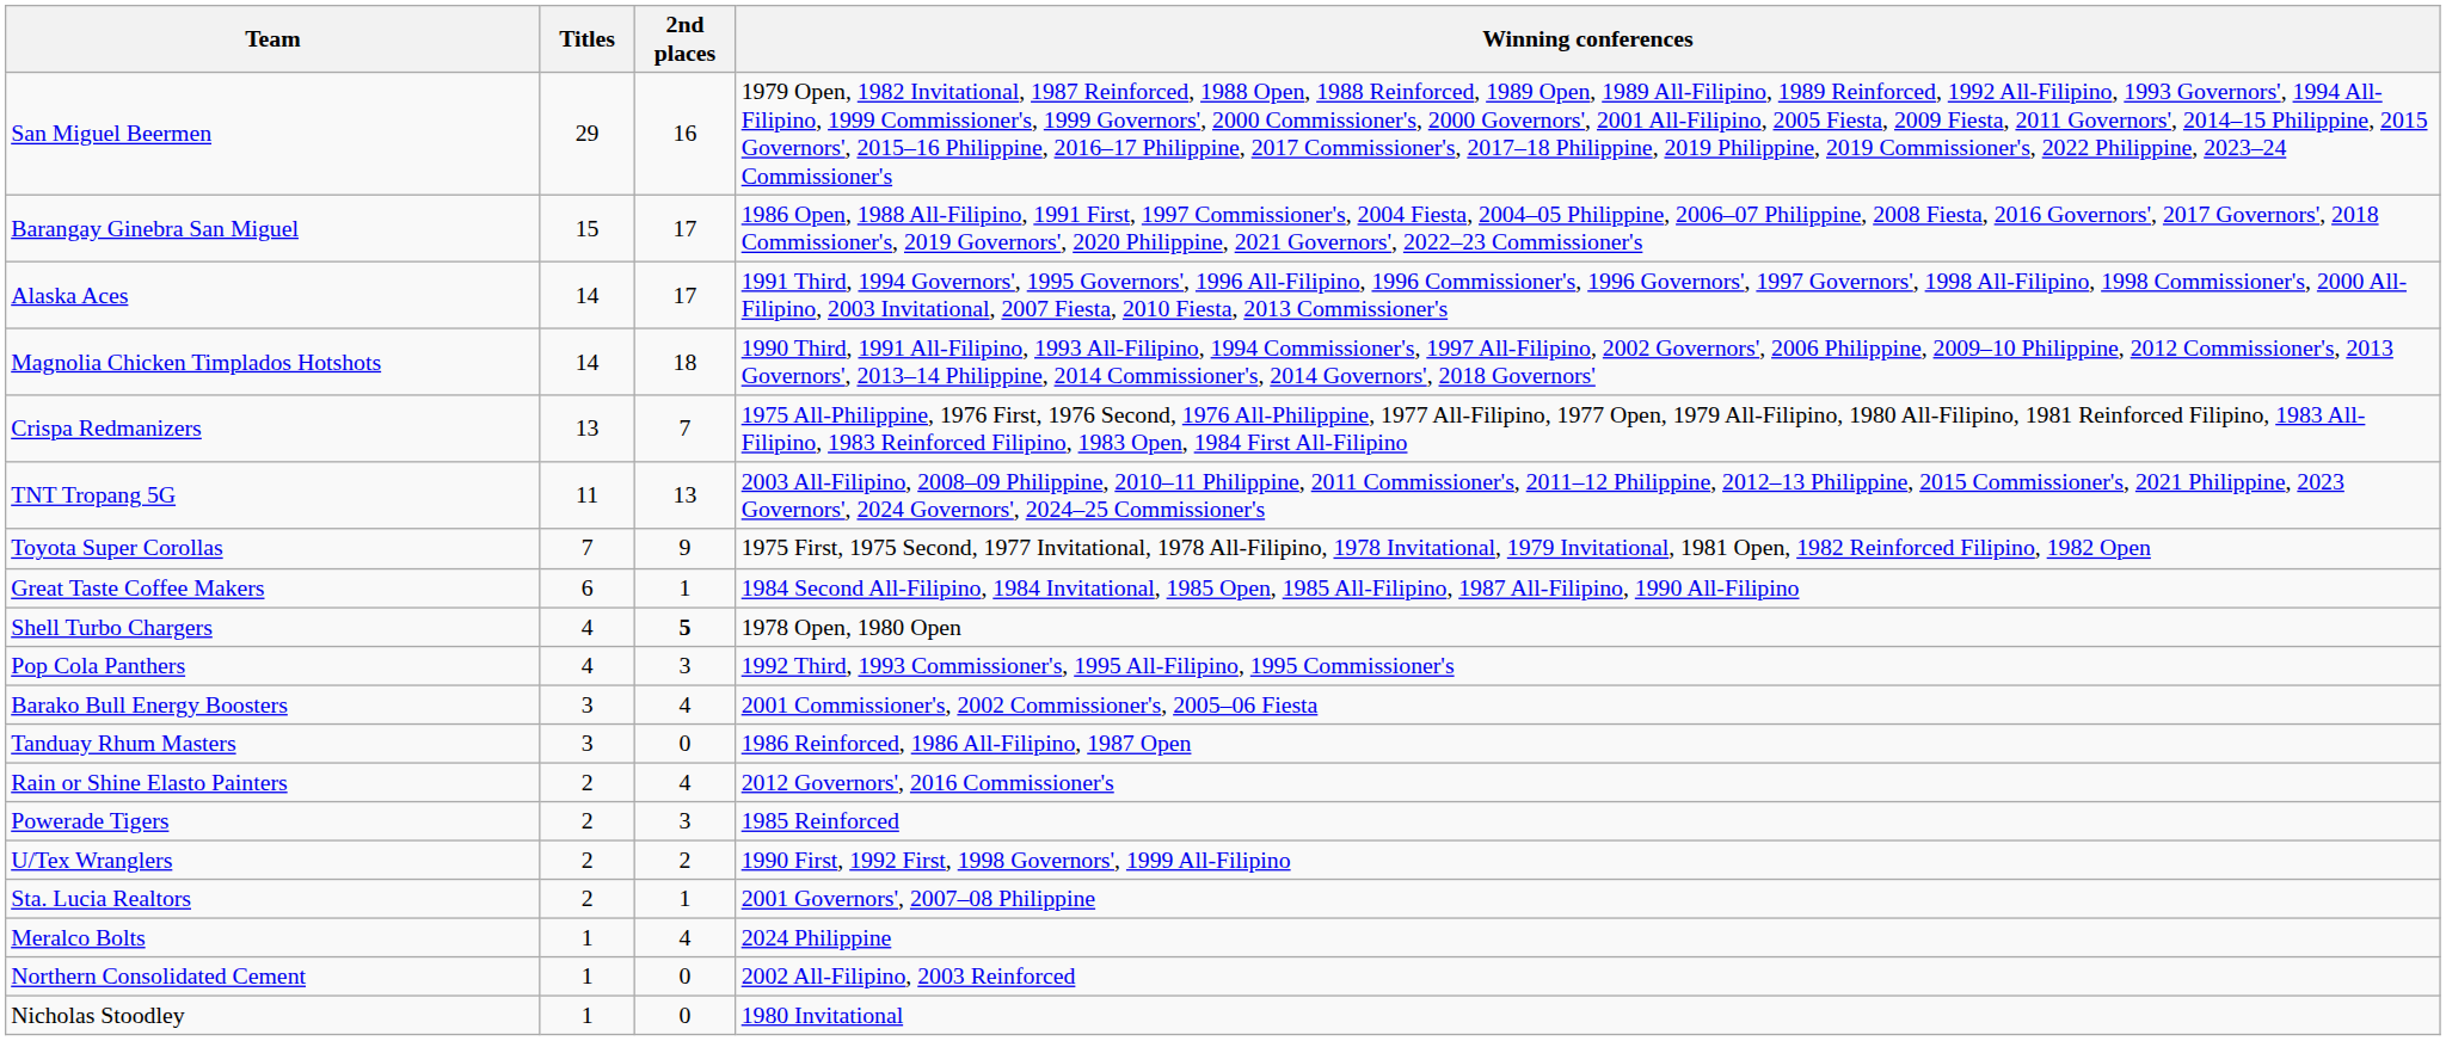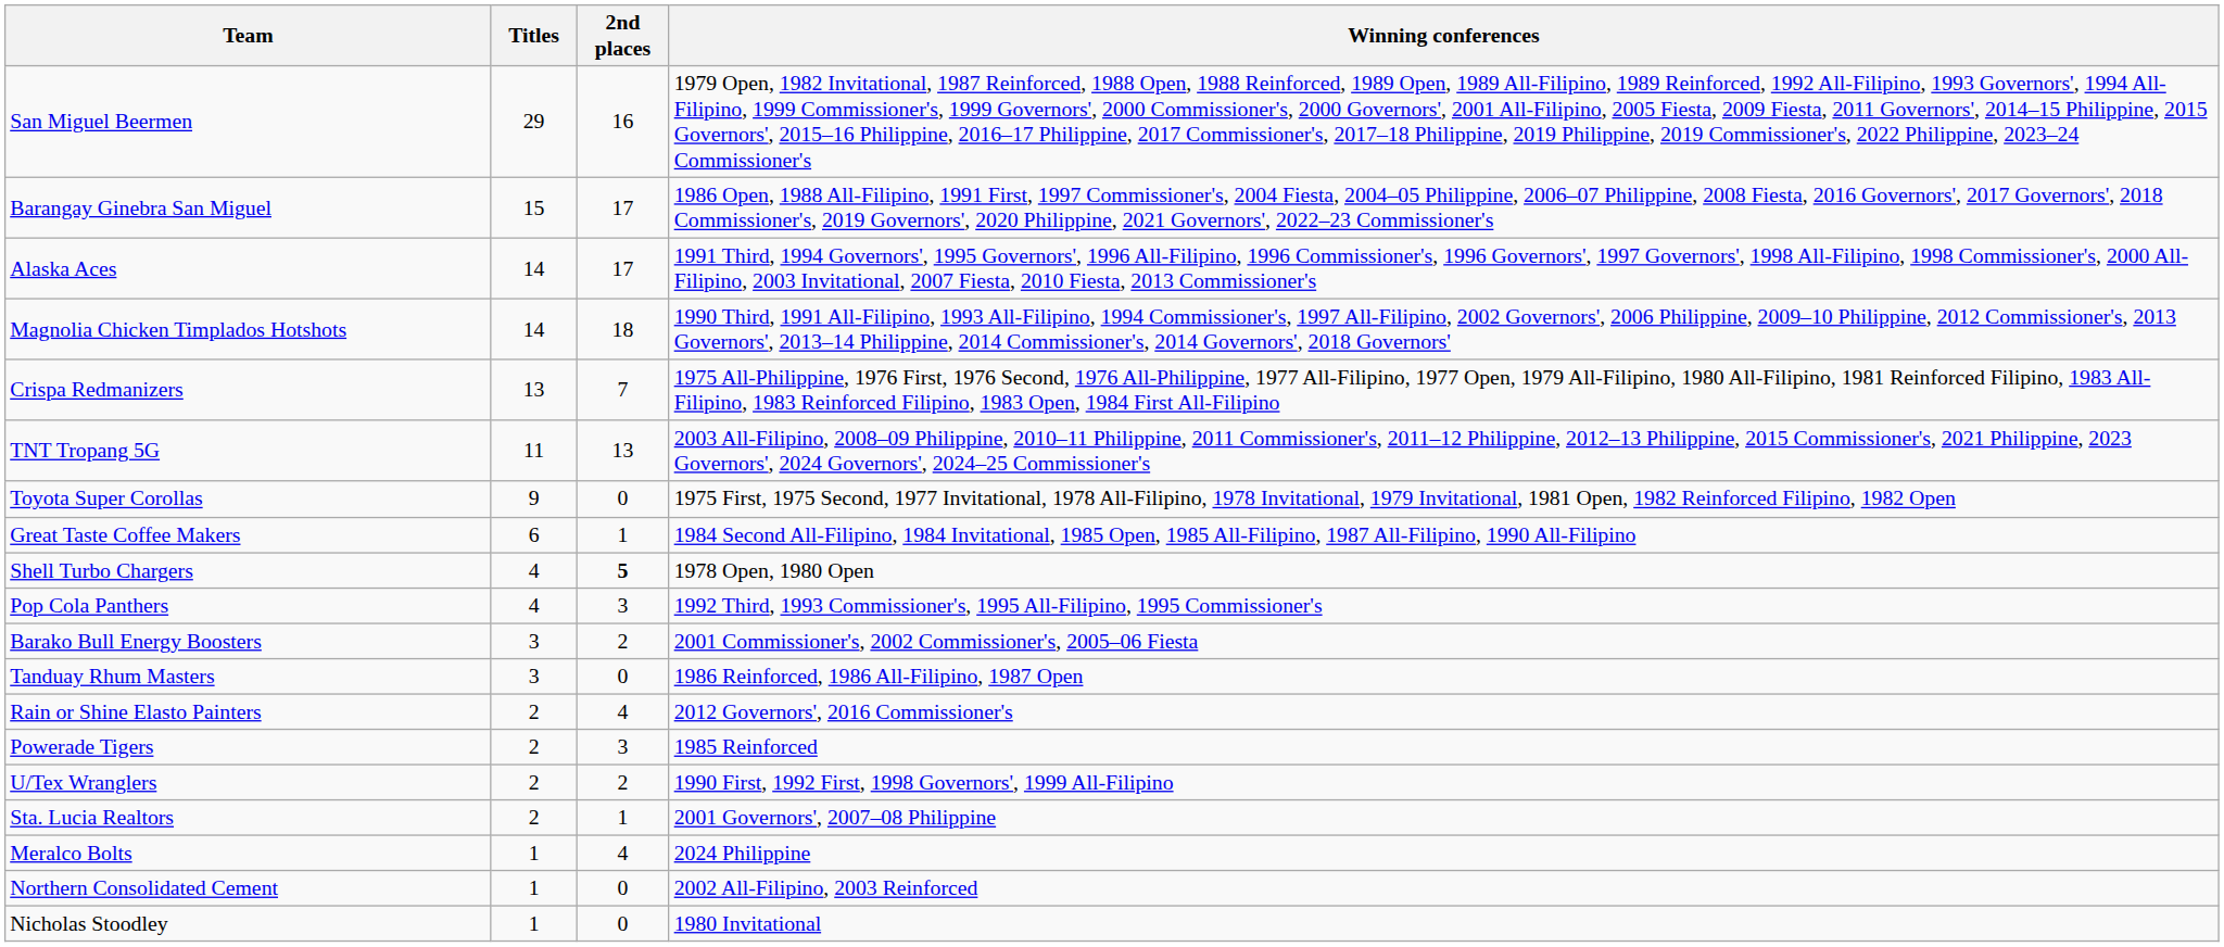 <table class="wikitable" style="font-size:95%;">
 <tr>
 <th>Team</th>
 <th>Titles</th>
 <th>2nd<br>places</th>
 <th width=70%>Winning conferences</th>
 </tr>
 <tr>
 <td><a href='#'>San Miguel Beermen</a></td>
 <td align=center>29</td>
 <td align=center>16</td>
 <td>1979 Open, <a href='#'>1982 Invitational</a>, <a href='#'>1987 Reinforced</a>, <a href='#'>1988 Open</a>, <a href='#'>1988 Reinforced</a>, <a href='#'>1989 Open</a>, <a href='#'>1989 All-Filipino</a>, <a href='#'>1989 Reinforced</a>, <a href='#'>1992 All-Filipino</a>, <a href='#'>1993 Governors'</a>, <a href='#'>1994 All-Filipino</a>, <a href='#'>1999 Commissioner's</a>, <a href='#'>1999 Governors'</a>, <a href='#'>2000 Commissioner's</a>, <a href='#'>2000 Governors'</a>, <a href='#'>2001 All-Filipino</a>, <a href='#'>2005 Fiesta</a>, <a href='#'>2009 Fiesta</a>, <a href='#'>2011 Governors'</a>, <a href='#'>2014–15 Philippine</a>, <a href='#'>2015 Governors'</a>, <a href='#'>2015–16 Philippine</a>, <a href='#'>2016–17 Philippine</a>, <a href='#'>2017 Commissioner's</a>, <a href='#'>2017–18 Philippine</a>, <a href='#'>2019 Philippine</a>, <a href='#'>2019 Commissioner's</a>, <a href='#'>2022 Philippine</a>, <a href='#'>2023–24 Commissioner's</a></td>
 </tr>
 <tr>
 <td><a href='#'>Barangay Ginebra San Miguel</a></td>
 <td align="center">15</td>
 <td align=center>17</td>
 <td><a href='#'>1986 Open</a>, <a href='#'>1988 All-Filipino</a>, <a href='#'>1991 First</a>, <a href='#'>1997 Commissioner's</a>, <a href='#'>2004 Fiesta</a>, <a href='#'>2004–05 Philippine</a>, <a href='#'>2006–07 Philippine</a>, <a href='#'>2008 Fiesta</a>, <a href='#'>2016 Governors'</a>, <a href='#'>2017 Governors'</a>, <a href='#'>2018 Commissioner's</a>, <a href='#'>2019 Governors'</a>, <a href='#'>2020 Philippine</a>, <a href='#'>2021 Governors'</a>, <a href='#'>2022–23 Commissioner's</a></td>
 </tr>
 <tr>
 <td><a href='#'>Alaska Aces</a></td>
 <td align=center>14</td>
 <td align=center>17</td>
 <td><a href='#'>1991 Third</a>, <a href='#'>1994 Governors'</a>, <a href='#'>1995 Governors'</a>, <a href='#'>1996 All-Filipino</a>, <a href='#'>1996 Commissioner's</a>, <a href='#'>1996 Governors'</a>, <a href='#'>1997 Governors'</a>, <a href='#'>1998 All-Filipino</a>, <a href='#'>1998 Commissioner's</a>, <a href='#'>2000 All-Filipino</a>, <a href='#'>2003 Invitational</a>, <a href='#'>2007 Fiesta</a>, <a href='#'>2010 Fiesta</a>, <a href='#'>2013 Commissioner's</a></td>
 </tr>
 <tr>
 <td><a href='#'>Magnolia Chicken Timplados Hotshots</a></td>
 <td align=center>14</td>
 <td align=center>18</td>
 <td><a href='#'>1990 Third</a>, <a href='#'>1991 All-Filipino</a>, <a href='#'>1993 All-Filipino</a>, <a href='#'>1994 Commissioner's</a>, <a href='#'>1997 All-Filipino</a>, <a href='#'>2002 Governors'</a>, <a href='#'>2006 Philippine</a>, <a href='#'>2009–10 Philippine</a>, <a href='#'>2012 Commissioner's</a>, <a href='#'>2013 Governors'</a>, <a href='#'>2013–14 Philippine</a>, <a href='#'>2014 Commissioner's</a>, <a href='#'>2014 Governors'</a>, <a href='#'>2018 Governors'</a></td>
 </tr>
 <tr>
 <td><a href='#'>Crispa Redmanizers</a></td>
 <td align=center>13</td>
 <td align=center>7</td>
 <td><a href='#'>1975 All-Philippine</a>, 1976 First, 1976 Second, <a href='#'>1976 All-Philippine</a>, 1977 All-Filipino, 1977 Open, 1979 All-Filipino, 1980 All-Filipino, 1981 Reinforced Filipino, <a href='#'>1983 All-Filipino</a>, <a href='#'>1983 Reinforced Filipino</a>, <a href='#'>1983 Open</a>, <a href='#'>1984 First All-Filipino</a></td>
 </tr>
 <tr>
 <td><a href='#'>TNT Tropang 5G</a></td>
 <td align=center>11</td>
 <td align=center>13</td>
 <td><a href='#'>2003 All-Filipino</a>, <a href='#'>2008–09 Philippine</a>, <a href='#'>2010–11 Philippine</a>, <a href='#'>2011 Commissioner's</a>, <a href='#'>2011–12 Philippine</a>, <a href='#'>2012–13 Philippine</a>, <a href='#'>2015 Commissioner's</a>, <a href='#'>2021 Philippine</a>, <a href='#'>2023 Governors'</a>, <a href='#'>2024 Governors'</a>, <a href='#'>2024–25 Commissioner's</a></td>
 </tr>
 <tr>
 <td><a href='#'>Toyota Super Corollas</a></td>
-<td align=center>7</td>
 <td align=center>9</td>
+<td align=center>0</td>
 <td>1975 First, 1975 Second, 1977 Invitational, 1978 All-Filipino, <a href='#'>1978 Invitational</a>, <a href='#'>1979 Invitational</a>, 1981 Open, <a href='#'>1982 Reinforced Filipino</a>, <a href='#'>1982 Open</a></td>
 </tr>
 <tr>
 <td><a href='#'>Great Taste Coffee Makers</a></td>
 <td align=center>6</td>
 <td align=center>1</td>
 <td><a href='#'>1984 Second All-Filipino</a>, <a href='#'>1984 Invitational</a>, <a href='#'>1985 Open</a>, <a href='#'>1985 All-Filipino</a>, <a href='#'>1987 All-Filipino</a>, <a href='#'>1990 All-Filipino</a></td>
 </tr>
 <tr>
 <td><a href='#'>Shell Turbo Chargers</a></td>
 <td align="center">4</td>
 <td align="center"><strong>5</strong></td>
 <td>1978 Open, 1980 Open</td>
 </tr>
 <tr>
 <td><a href='#'>Pop Cola Panthers</a></td>
 <td align="center">4</td>
 <td align=center>3</td>
 <td><a href='#'>1992 Third</a>, <a href='#'>1993 Commissioner's</a>, <a href='#'>1995 All-Filipino</a>, <a href='#'>1995 Commissioner's</a></td>
 </tr>
 <tr>
 <td><a href='#'>Barako Bull Energy Boosters</a></td>
 <td align="center">3</td>
-<td align=center>4</td>
+<td align=center>2</td>
 <td><a href='#'>2001 Commissioner's</a>, <a href='#'>2002 Commissioner's</a>, <a href='#'>2005–06 Fiesta</a></td>
 </tr>
 <tr>
 <td><a href='#'>Tanduay Rhum Masters</a></td>
 <td align=center>3</td>
 <td align=center>0</td>
 <td><a href='#'>1986 Reinforced</a>, <a href='#'>1986 All-Filipino</a>, <a href='#'>1987 Open</a></td>
 </tr>
 <tr>
 <td><a href='#'>Rain or Shine Elasto Painters</a></td>
 <td align="center">2</td>
 <td align="center">4</td>
 <td><a href='#'>2012 Governors'</a>, <a href='#'>2016 Commissioner's</a></td>
 </tr>
 <tr>
 <td><a href='#'>Powerade Tigers</a></td>
 <td align=center>2</td>
 <td align=center>3</td>
 <td><a href='#'>1985 Reinforced</a></td>
 </tr>
 <tr>
 <td><a href='#'>U/Tex Wranglers</a></td>
 <td align=center>2</td>
 <td align=center>2</td>
 <td><a href='#'>1990 First</a>, <a href='#'>1992 First</a>, <a href='#'>1998 Governors'</a>, <a href='#'>1999 All-Filipino</a></td>
 </tr>
 <tr>
 <td><a href='#'>Sta. Lucia Realtors</a></td>
 <td align="center">2</td>
 <td align="center">1</td>
 <td><a href='#'>2001 Governors'</a>, <a href='#'>2007–08 Philippine</a></td>
 </tr>
 <tr>
 <td><a href='#'>Meralco Bolts</a></td>
 <td align=center>1</td>
 <td align=center>4</td>
 <td><a href='#'>2024 Philippine</a></td>
 </tr>
 <tr>
 <td><a href='#'>Northern Consolidated Cement</a></td>
 <td align="center">1</td>
 <td align="center">0</td>
 <td><a href='#'>2002 All-Filipino</a>, <a href='#'>2003 Reinforced</a></td>
 </tr>
 <tr>
 <td>Nicholas Stoodley</td>
 <td align=center>1</td>
 <td align=center>0</td>
 <td><a href='#'>1980 Invitational</a></td>
 </tr>
 </table>
